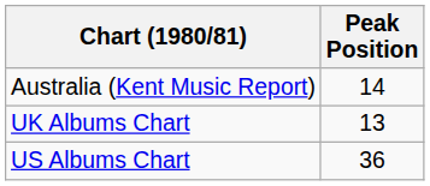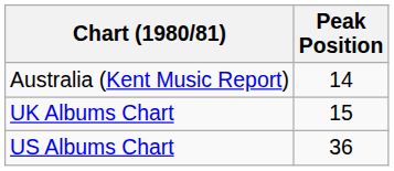 <table class="wikitable">
 <tr>
 <th>Chart (1980/81)</th>
 <th>Peak<br> Position</th>
 </tr>
 <tr>
 <td>Australia (<a href='#'>Kent Music Report</a>)</td>
 <td style="text-align:center;">14</td>
 </tr>
 <tr>
 <td><a href='#'>UK Albums Chart</a></td>
-<td align="center">13</td>
+<td align="center">15</td>
 </tr>
 <tr>
 <td><a href='#'>US Albums Chart</a></td>
 <td align="center">36</td>
 </tr>
 </table>
